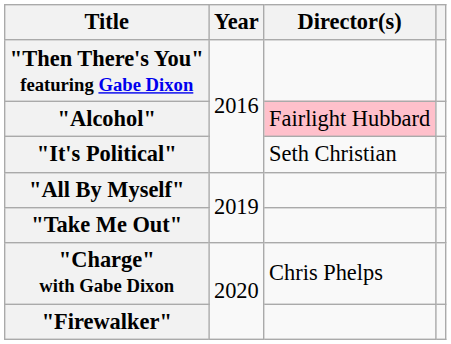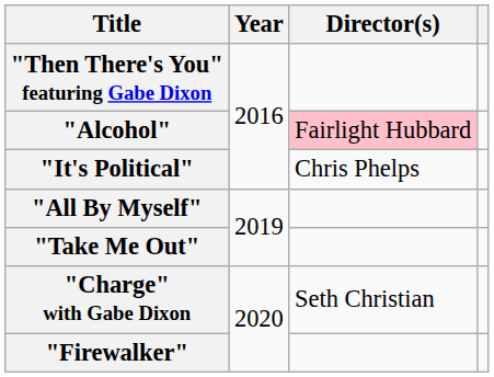 <table class="wikitable plainrowheaders">
 <tr>
 <th scope="col">Title</th>
 <th scope="col">Year</th>
 <th scope="col">Director(s)</th>
 <th></th>
 </tr>
 <tr>
 <th scope="row">"Then There's You"<br><small>featuring <a href='#'>Gabe Dixon</a></small></th>
 <td rowspan="3">2016</td>
 <td></td>
 <td style="text-align:center;"></td>
 </tr>
 <tr>
 <th scope="row">"Alcohol"</th>
 <td style="background: pink;">Fairlight Hubbard</td>
 <td style="text-align:center;"></td>
 </tr>
 <tr>
 <th scope="row">"It's Political"</th>
-<td>Seth Christian</td>
+<td>Chris Phelps</td>
 <td style="text-align:center;"></td>
 </tr>
 <tr>
 <th scope="row">"All By Myself"</th>
 <td rowspan="2">2019</td>
 <td></td>
 <td style="text-align:center;"></td>
 </tr>
 <tr>
 <th scope="row">"Take Me Out"</th>
 <td></td>
 <td style="text-align:center;"></td>
 </tr>
 <tr>
 <th scope="row">"Charge"<br><small>with Gabe Dixon</small></th>
 <td rowspan="2">2020</td>
-<td>Chris Phelps</td>
+<td>Seth Christian</td>
 <td style="text-align:center;"></td>
 </tr>
 <tr>
 <th scope="row">"Firewalker"</th>
 <td></td>
 <td style="text-align:center;"></td>
 </tr>
 </table>
